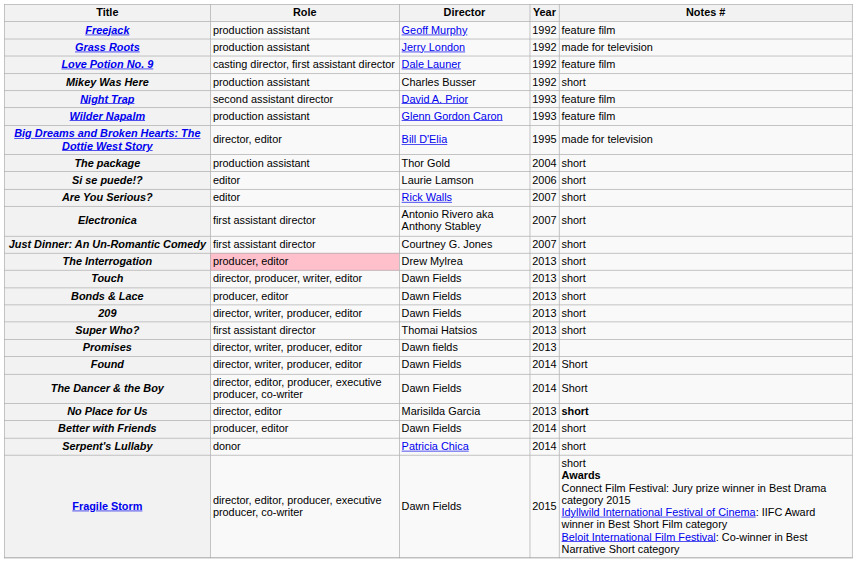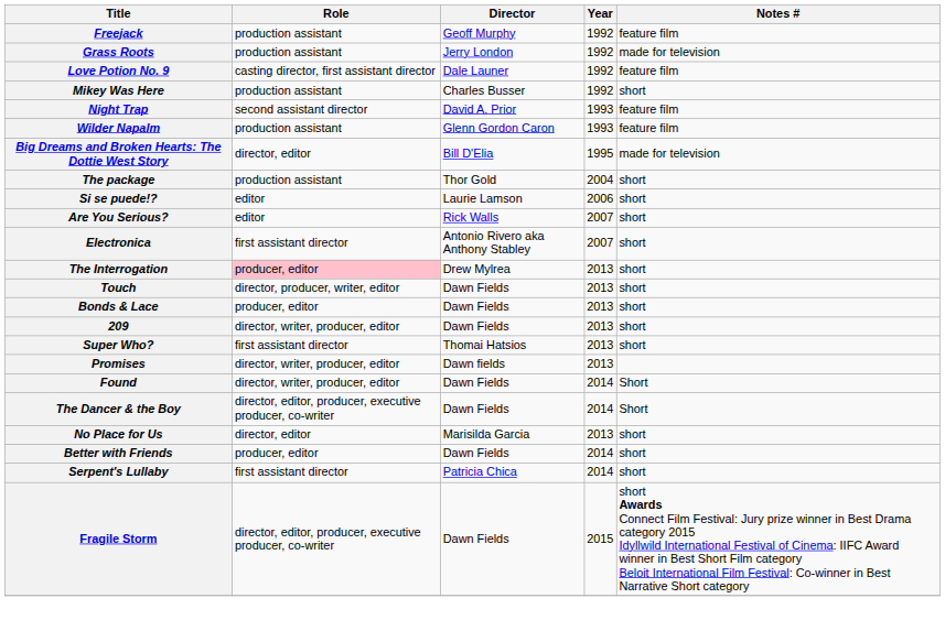 <table class="wikitable plainrowheaders sortable">
 <tr>
 <th scope="col">Title</th>
 <th scope="col">Role</th>
 <th scope="col">Director</th>
 <th scope="col">Year</th>
 <th scope="col" class="unsortable">Notes #</th>
 </tr>
 <tr>
 <th scope="row"><em><a href='#'>Freejack</a></em></th>
 <td>production assistant</td>
 <td><a href='#'>Geoff Murphy</a></td>
 <td>1992</td>
 <td>feature film</td>
 </tr>
 <tr>
 <th scope="row"><em><a href='#'>Grass Roots</a></em></th>
 <td>production assistant</td>
 <td><a href='#'>Jerry London</a></td>
 <td>1992</td>
 <td>made for television</td>
 </tr>
 <tr>
 <th scope="row"><em><a href='#'>Love Potion No. 9</a></em></th>
 <td>casting director, first assistant director</td>
 <td><a href='#'>Dale Launer</a></td>
 <td>1992</td>
 <td>feature film</td>
 </tr>
 <tr>
 <th scope="row"><em>Mikey Was Here</em></th>
 <td>production assistant</td>
 <td>Charles Busser</td>
 <td>1992</td>
 <td>short</td>
 </tr>
 <tr>
 <th scope="row"><em><a href='#'>Night Trap</a></em></th>
 <td>second assistant director</td>
 <td><a href='#'>David A. Prior</a></td>
 <td>1993</td>
 <td>feature film</td>
 </tr>
 <tr>
 <th scope="row"><em><a href='#'>Wilder Napalm</a></em></th>
 <td>production assistant</td>
 <td><a href='#'>Glenn Gordon Caron</a></td>
 <td>1993</td>
 <td>feature film</td>
 </tr>
 <tr>
 <th scope="row"><em><a href='#'>Big Dreams and Broken Hearts: The Dottie West Story</a></em></th>
 <td>director, editor</td>
 <td><a href='#'>Bill D'Elia</a></td>
 <td>1995</td>
 <td>made for television</td>
 </tr>
 <tr>
 <th scope="row"><em>The package</em></th>
 <td>production assistant</td>
 <td>Thor Gold</td>
 <td>2004</td>
 <td>short</td>
 </tr>
 <tr>
 <th scope="row"><em>Si se puede!?</em></th>
 <td>editor</td>
 <td>Laurie Lamson</td>
 <td>2006</td>
 <td>short</td>
 </tr>
 <tr>
 <th scope="row"><em>Are You Serious?</em></th>
 <td>editor</td>
 <td><a href='#'>Rick Walls</a></td>
 <td>2007</td>
 <td>short</td>
 </tr>
 <tr>
 <th scope="row"><em>Electronica </em></th>
 <td>first assistant director</td>
 <td>Antonio Rivero aka Anthony Stabley</td>
 <td>2007</td>
 <td>short</td>
 </tr>
 <tr>
-<th scope="row"><em>Just Dinner: An Un-Romantic Comedy</em></th>
-<td>first assistant director</td>
-<td>Courtney G. Jones</td>
-<td>2007</td>
-<td>short</td>
-</tr>
-<tr>
 <th scope="row"><em>The Interrogation</em></th>
 <td style="background: pink;">producer, editor</td>
 <td>Drew Mylrea</td>
 <td>2013</td>
 <td>short</td>
 </tr>
 <tr>
 <th scope="row"><em>Touch</em></th>
 <td>director, producer, writer, editor</td>
 <td>Dawn Fields</td>
 <td>2013</td>
 <td>short</td>
 </tr>
 <tr>
 <th scope="row"><em>Bonds & Lace</em></th>
 <td>producer, editor</td>
 <td>Dawn Fields</td>
 <td>2013</td>
 <td>short</td>
 </tr>
 <tr>
 <th scope="row"><em>209</em></th>
 <td>director, writer, producer, editor</td>
 <td>Dawn Fields</td>
 <td>2013</td>
 <td>short</td>
 </tr>
 <tr>
 <th scope="row"><em>Super Who?</em></th>
 <td>first assistant director</td>
 <td>Thomai Hatsios</td>
 <td>2013</td>
 <td>short</td>
 </tr>
 <tr>
 <th scope="row"><em>Promises</em></th>
 <td>director, writer, producer, editor</td>
 <td>Dawn fields</td>
 <td>2013</td>
 <td></td>
 </tr>
 <tr>
 <th scope="row"><em>Found</em></th>
 <td>director, writer, producer, editor</td>
 <td>Dawn Fields</td>
 <td>2014</td>
 <td>Short</td>
 </tr>
 <tr>
 <th scope="row"><em>The Dancer & the Boy</em></th>
 <td>director, editor, producer, executive producer, co-writer</td>
 <td>Dawn Fields</td>
 <td>2014</td>
 <td>Short</td>
 </tr>
 <tr>
 <th scope="row"><em>No Place for Us</em></th>
 <td>director, editor</td>
 <td>Marisilda Garcia</td>
 <td>2013</td>
-<td><strong>short</strong></td>
+<td>short</td>
 </tr>
 <tr>
 <th scope="row"><em>Better with Friends</em></th>
 <td>producer, editor</td>
 <td>Dawn Fields</td>
 <td>2014</td>
 <td>short</td>
 </tr>
 <tr>
 <th scope="row"><em>Serpent's Lullaby</em></th>
-<td>donor</td>
+<td>first assistant director</td>
 <td><a href='#'>Patricia Chica</a></td>
 <td>2014</td>
 <td>short</td>
 </tr>
 <tr>
 <th scope="row"><a href='#'>Fragile Storm</a></th>
 <td>director, editor, producer, executive producer, co-writer</td>
 <td>Dawn Fields</td>
 <td>2015</td>
 <td>short<br><strong>Awards</strong><br>Connect Film Festival: Jury prize winner in Best Drama category 2015<br><a href='#'>Idyllwild International Festival of Cinema</a>: IIFC Award winner in Best Short Film category<br><a href='#'>Beloit International Film Festival</a>: Co-winner in Best Narrative Short category</td>
 </tr>
 <tr>
 </tr>
 </table>
